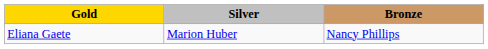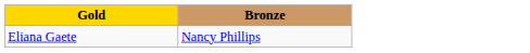 <table class="wikitable" style="text-align:left">
 <tr align="center">
 <td width=200 bgcolor=gold><strong>Gold</strong></td>
-<td width=200 bgcolor=silver><strong>Silver</strong></td>
 <td width=200 bgcolor=CC9966><strong>Bronze</strong></td>
 </tr>
 <tr>
 <td><a href='#'>Eliana Gaete</a><br><em></em></td>
-<td><a href='#'>Marion Huber</a><br><em></em></td>
 <td><a href='#'>Nancy Phillips</a><br><em></em></td>
 </tr>
 </table>
